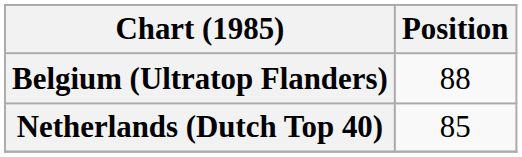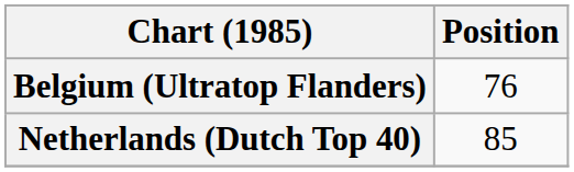 <table class="wikitable sortable plainrowheaders" style="text-align:center">
 <tr>
 <th scope="col">Chart (1985)</th>
 <th scope="col">Position</th>
 </tr>
 <tr>
 <th scope="row">Belgium (Ultratop Flanders)</th>
-<td>88</td>
+<td>76</td>
 </tr>
 <tr>
 <th scope="row">Netherlands (Dutch Top 40)</th>
 <td>85</td>
 </tr>
 <tr>
 </tr>
 </table>
